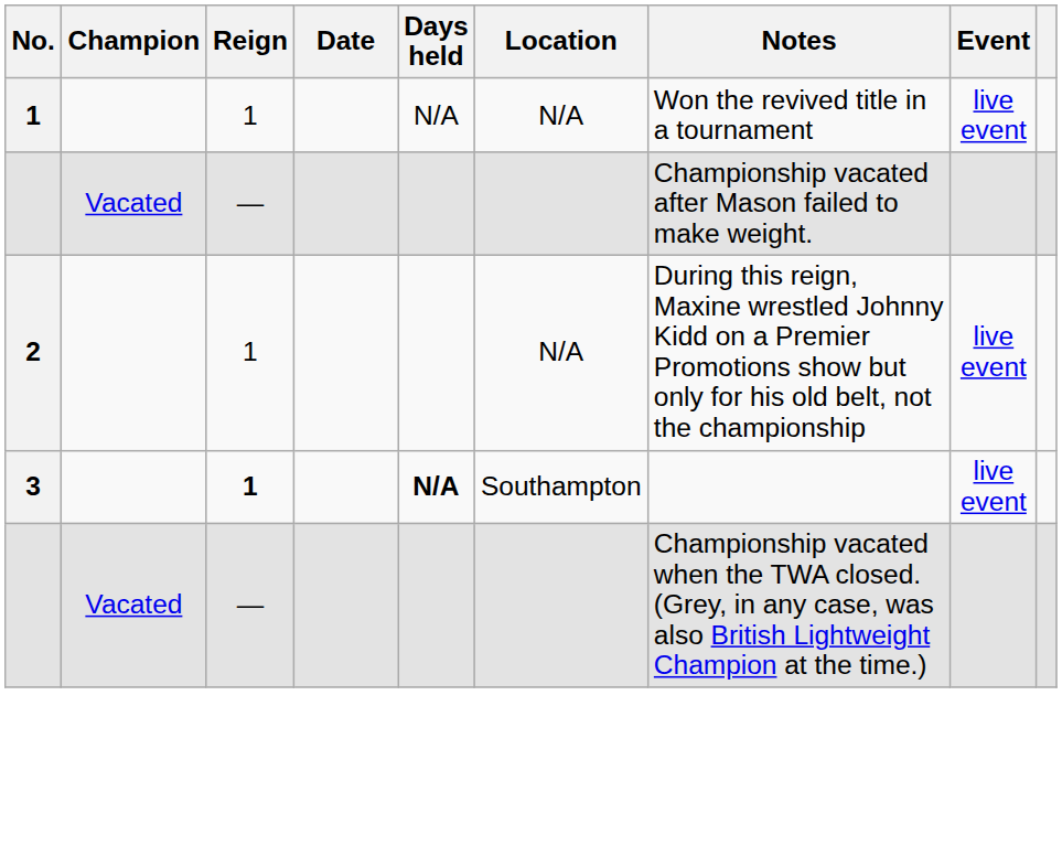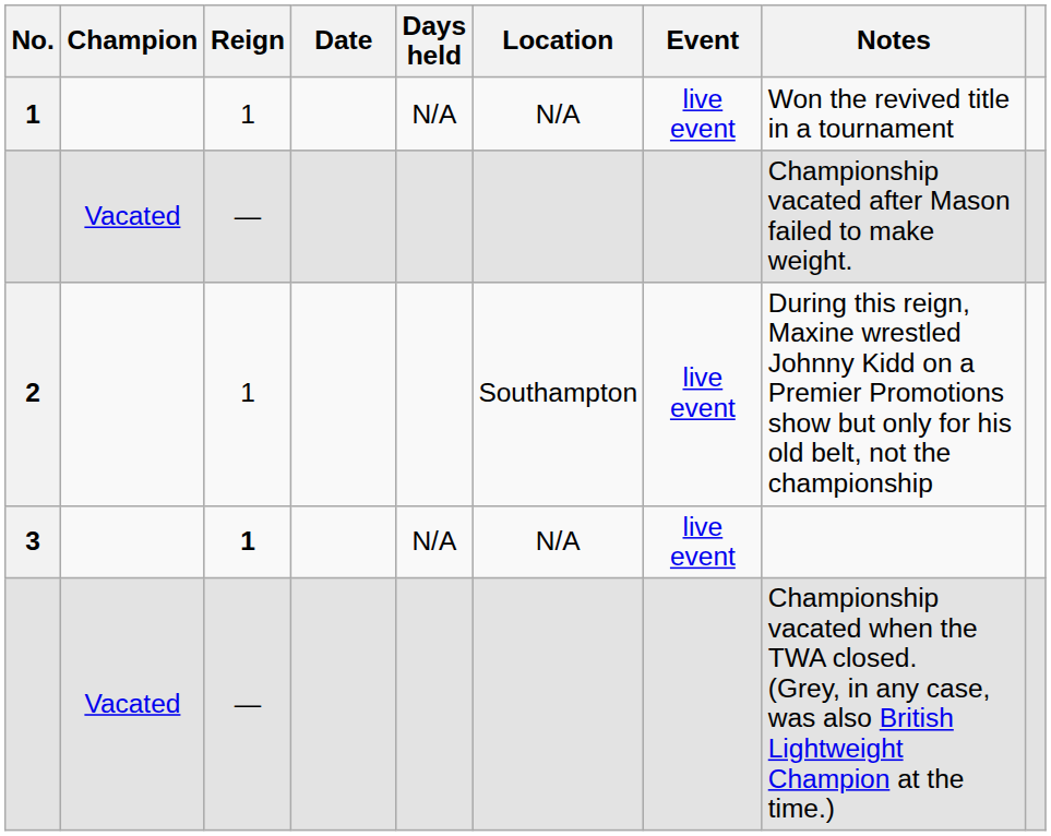 <table class="wikitable sortable" style="text-align: center" width=100%>
 <tr>
 <th width=0 data-sort-type="number" scope="col">No.</th>
 <th width=14% scope="col">Champion</th>
 <th width=0 scope="col">Reign</th>
 <th width=16% scope="col">Date</th>
 <th width=0 data-sort-type="number" scope="col">Days held</th>
 <th width=14% scope="col">Location</th>
+<th width=17% scope="col">Event</th>
 <th width=51% class="unsortable" scope="col">Notes</th>
-<th width=17% scope="col">Event</th>
 <th width=0 class="unsortable" scope="col"></th>
 </tr>
 <tr>
 <th scope="row">1</th>
 <td></td>
 <td>1</td>
 <td></td>
 <td>N/A</td>
 <td>N/A</td>
+<td><a href='#'>live event</a></td>
 <td align=left>Won the revived title in a tournament</td>
-<td><a href='#'>live event</a></td>
 <td> </td>
 </tr>
 <tr style="background-color:#e3e3e3">
 <td scope="row"></td>
 <td><a href='#'>Vacated</a></td>
 <td>—</td>
 <td></td>
 <td></td>
 <td></td>
+<td></td>
 <td align=left>Championship vacated after Mason failed to make weight.</td>
-<td></td>
 <td> </td>
 </tr>
 <tr>
 <th scope="row">2</th>
 <td></td>
 <td>1</td>
 <td></td>
 <td></td>
-<td>N/A</td>
+<td>Southampton</td>
+<td><a href='#'>live event</a></td>
 <td align=left>During this reign, Maxine wrestled Johnny Kidd on a Premier Promotions show but only for his old belt, not the championship</td>
-<td><a href='#'>live event</a></td>
 <td> </td>
 </tr>
 <tr>
 <th scope="row">3</th>
 <td></td>
 <td><strong>1</strong></td>
 <td></td>
-<td><strong>N/A</strong></td>
-<td>Southampton</td>
+<td>N/A</td>
+<td>N/A</td>
+<td><a href='#'>live event</a></td>
 <td align=left> </td>
-<td><a href='#'>live event</a></td>
 <td> </td>
 </tr>
 <tr style="background-color:#e3e3e3">
 <td scope="row"></td>
 <td><a href='#'>Vacated</a></td>
 <td>—</td>
 <td></td>
 <td></td>
 <td></td>
+<td></td>
 <td align=left>Championship vacated when the TWA closed. <br>(Grey, in any case, was also <a href='#'>British Lightweight Champion</a> at the time.)</td>
-<td></td>
 <td> </td>
 </tr>
 </table>
